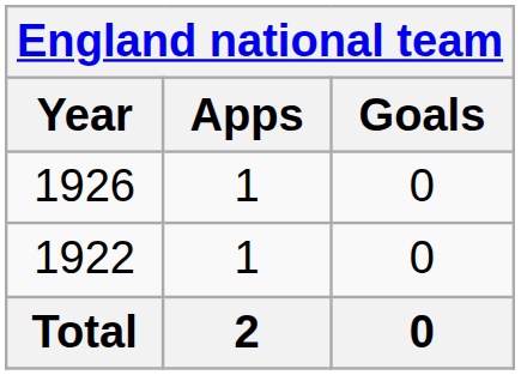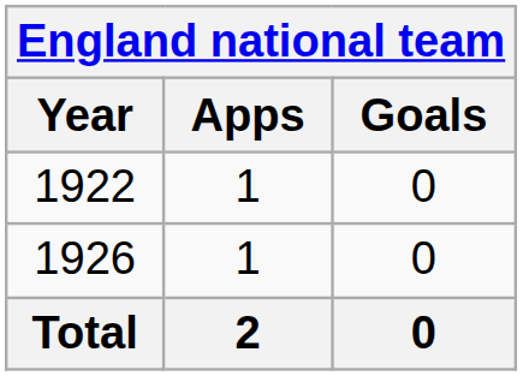 <table class="wikitable" style="text-align:center">
 <tr>
 <th colspan=3><a href='#'>England national team</a></th>
 </tr>
 <tr>
 <th>Year</th>
 <th>Apps</th>
 <th>Goals</th>
 </tr>
 <tr>
-<td>1926</td>
+<td>1922</td>
 <td>1</td>
 <td>0</td>
 </tr>
 <tr>
-<td>1922</td>
+<td>1926</td>
 <td>1</td>
 <td>0</td>
 </tr>
 <tr>
 <th>Total</th>
 <th>2</th>
 <th>0</th>
 </tr>
 </table>
